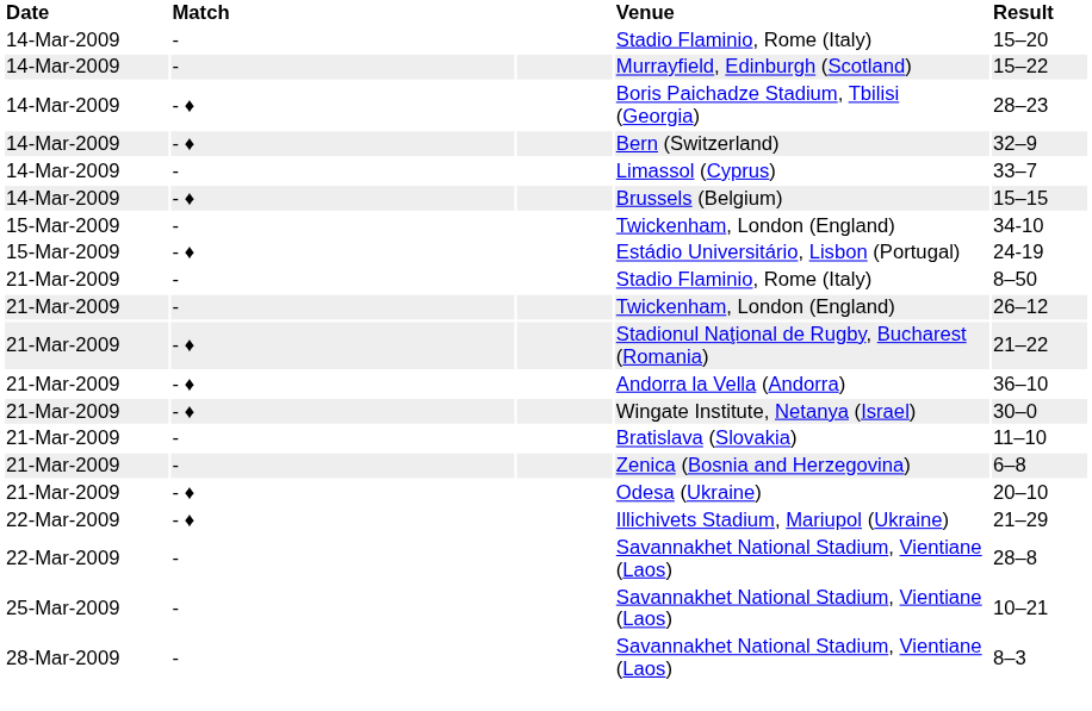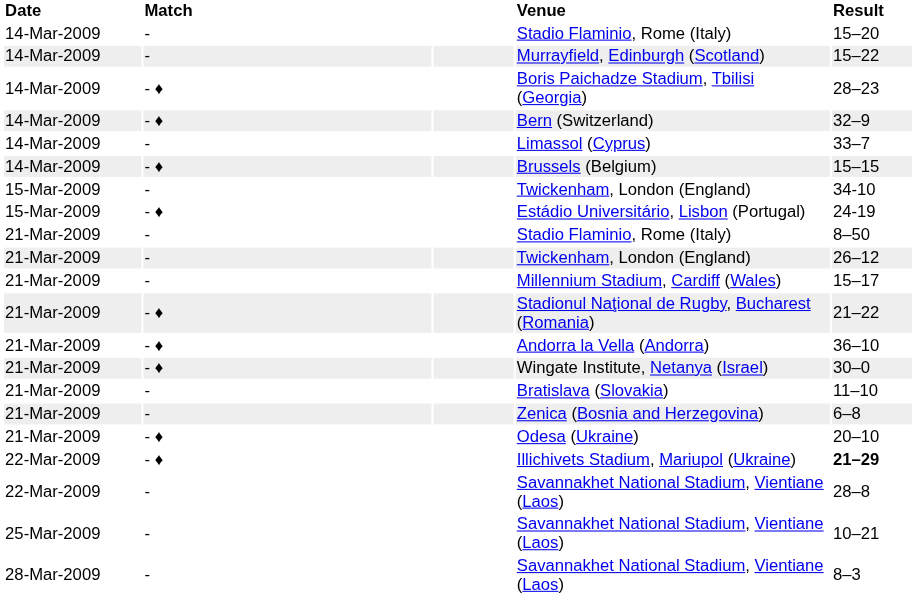 <table>
 <tr ---->
 <td width="130"><strong>Date</strong></td>
 <td width="275"><strong>Match</strong></td>
 <td width="75"></td>
 <td width="300"><strong>Venue</strong></td>
 <td width="75"><strong>Result</strong></td>
 </tr>
 <tr ---->
 <td>14-Mar-2009</td>
 <td> - <strong></strong></td>
 <td><br></td>
 <td><a href='#'>Stadio Flaminio</a>, Rome (Italy)</td>
 <td>15–20</td>
 </tr>
 <tr ---- bgcolor="#eeeeee">
 <td>14-Mar-2009</td>
 <td> - <strong></strong></td>
 <td><br></td>
 <td><a href='#'>Murrayfield</a>, <a href='#'>Edinburgh</a> (<a href='#'>Scotland</a>)</td>
 <td>15–22</td>
 </tr>
 <tr ---->
 <td>14-Mar-2009</td>
 <td><strong></strong> -  ♦</td>
 <td><br></td>
 <td><a href='#'>Boris Paichadze Stadium</a>, <a href='#'>Tbilisi</a> (<a href='#'>Georgia</a>)</td>
 <td>28–23</td>
 </tr>
 <tr ---- bgcolor="#eeeeee">
 <td>14-Mar-2009</td>
 <td><strong></strong> -  ♦</td>
 <td><br></td>
 <td><a href='#'>Bern</a> (Switzerland)</td>
 <td>32–9</td>
 </tr>
 <tr ---->
 <td>14-Mar-2009</td>
 <td><strong></strong> - </td>
 <td><br></td>
 <td><a href='#'>Limassol</a> (<a href='#'>Cyprus</a>)</td>
 <td>33–7</td>
 </tr>
 <tr ---- bgcolor="#eeeeee">
 <td>14-Mar-2009</td>
 <td> -  ♦</td>
 <td><br></td>
 <td><a href='#'>Brussels</a> (Belgium)</td>
 <td>15–15</td>
 </tr>
 <tr ---->
 <td>15-Mar-2009</td>
 <td><strong></strong> - </td>
 <td><br></td>
 <td><a href='#'>Twickenham</a>, London (England)</td>
 <td>34-10</td>
 </tr>
 <tr ----bgcolor="#eeeeee">
 <td>15-Mar-2009</td>
 <td><strong></strong> -  ♦</td>
 <td><br></td>
 <td><a href='#'>Estádio Universitário</a>, <a href='#'>Lisbon</a> (Portugal)</td>
 <td>24-19</td>
 </tr>
 <tr ---->
 <td>21-Mar-2009</td>
 <td> - <strong></strong></td>
 <td><br></td>
 <td><a href='#'>Stadio Flaminio</a>, Rome (Italy)</td>
 <td>8–50</td>
 </tr>
 <tr ---- bgcolor="#eeeeee">
 <td>21-Mar-2009</td>
 <td><strong></strong> - </td>
 <td><br></td>
 <td><a href='#'>Twickenham</a>, London (England)</td>
 <td>26–12</td>
 </tr>
+<tr ---->
+<td>21-Mar-2009</td>
+<td> - <strong></strong></td>
+<td><br></td>
+<td><a href='#'>Millennium Stadium</a>, <a href='#'>Cardiff</a> (<a href='#'>Wales</a>)</td>
+<td>15–17</td>
+</tr>
 <tr ---- bgcolor="#eeeeee">
 <td>21-Mar-2009</td>
 <td> - <strong></strong> ♦</td>
 <td><br></td>
 <td><a href='#'>Stadionul Naţional de Rugby</a>, <a href='#'>Bucharest</a> (<a href='#'>Romania</a>)</td>
 <td>21–22</td>
 </tr>
 <tr ---->
 <td>21-Mar-2009</td>
 <td><strong></strong> -  ♦</td>
 <td><br></td>
 <td><a href='#'>Andorra la Vella</a> (<a href='#'>Andorra</a>)</td>
 <td>36–10</td>
 </tr>
 <tr ---- bgcolor="#eeeeee">
 <td>21-Mar-2009</td>
 <td><strong></strong> -  ♦</td>
 <td><br></td>
 <td>Wingate Institute, <a href='#'>Netanya</a> (<a href='#'>Israel</a>)</td>
 <td>30–0</td>
 </tr>
 <tr ---->
 <td>21-Mar-2009</td>
 <td><strong></strong> - </td>
 <td><br></td>
 <td><a href='#'>Bratislava</a> (<a href='#'>Slovakia</a>)</td>
 <td>11–10</td>
 </tr>
 <tr ---- bgcolor="#eeeeee">
 <td>21-Mar-2009</td>
 <td> - <strong></strong></td>
 <td><br></td>
 <td><a href='#'>Zenica</a> (<a href='#'>Bosnia and Herzegovina</a>)</td>
 <td>6–8</td>
 </tr>
 <tr ---->
 <td>21-Mar-2009</td>
 <td><strong></strong> -  ♦</td>
 <td><br></td>
 <td><a href='#'>Odesa</a> (<a href='#'>Ukraine</a>)</td>
 <td>20–10</td>
 </tr>
 <tr ----bgcolor="#eeeeee">
 <td>22-Mar-2009</td>
 <td> - <strong></strong> ♦</td>
 <td><br></td>
 <td><a href='#'>Illichivets Stadium</a>, <a href='#'>Mariupol</a> (<a href='#'>Ukraine</a>)</td>
-<td>21–29</td>
+<td><strong>21–29</strong></td>
 </tr>
 <tr ---->
 <td>22-Mar-2009</td>
 <td><strong></strong> - </td>
 <td><br></td>
 <td><a href='#'>Savannakhet National Stadium</a>, <a href='#'>Vientiane</a> (<a href='#'>Laos</a>)</td>
 <td>28–8</td>
 </tr>
 <tr ----bgcolor="#eeeeee">
 <td>25-Mar-2009</td>
 <td> - <strong></strong></td>
 <td><br></td>
 <td><a href='#'>Savannakhet National Stadium</a>, <a href='#'>Vientiane</a> (<a href='#'>Laos</a>)</td>
 <td>10–21</td>
 </tr>
 <tr ---->
 <td>28-Mar-2009</td>
 <td><strong></strong> - </td>
 <td><br></td>
 <td><a href='#'>Savannakhet National Stadium</a>, <a href='#'>Vientiane</a> (<a href='#'>Laos</a>)</td>
 <td>8–3</td>
 </tr>
 </table>
